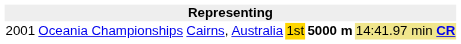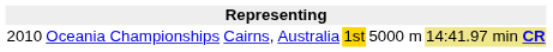 <table>
 <tr>
 <th bgcolor="#eeeeee" colspan="6">Representing </th>
 </tr>
 <tr>
-<td>2001</td>
+<td>2010</td>
 <td><a href='#'>Oceania Championships</a></td>
 <td><a href='#'>Cairns</a>, <a href='#'>Australia</a></td>
 <td bgcolor=gold>1st</td>
-<td><strong>5000 m</strong></td>
+<td>5000 m</td>
 <td style="background: khaki;">14:41.97 min <strong><a href='#'>CR</a></strong></td>
 </tr>
 </table>
